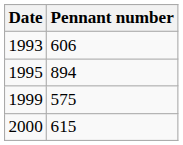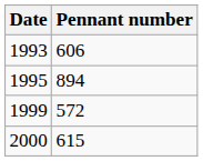 <table class="wikitable">
 <tr>
 <th>Date</th>
 <th>Pennant number</th>
 </tr>
 <tr>
 <td>1993</td>
 <td>606</td>
 </tr>
 <tr>
 <td>1995</td>
 <td>894</td>
 </tr>
 <tr>
 <td>1999</td>
-<td>575</td>
+<td>572</td>
 </tr>
 <tr>
 <td>2000</td>
 <td>615</td>
 </tr>
 </table>
